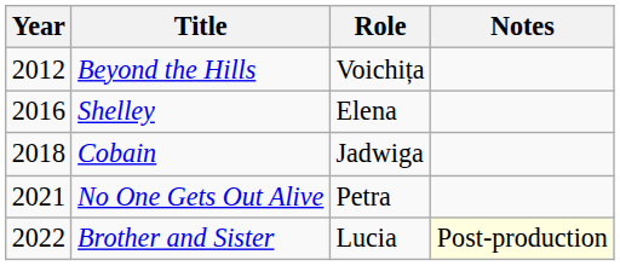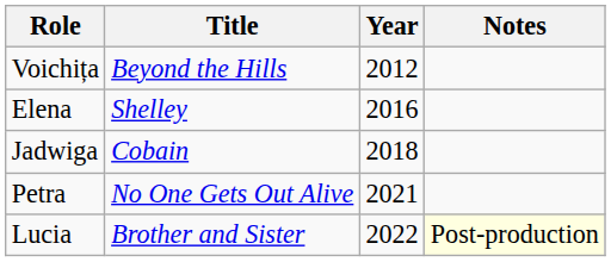 <table class="wikitable sortable">
 <tr>
+<th>Role</th>
+<th>Title</th>
 <th>Year</th>
-<th>Title</th>
-<th>Role</th>
 <th class="unsortable">Notes</th>
 </tr>
 <tr>
+<td>Voichița</td>
+<td><em><a href='#'>Beyond the Hills</a></em></td>
 <td>2012</td>
-<td><em><a href='#'>Beyond the Hills</a></em></td>
-<td>Voichița</td>
 <td></td>
 </tr>
 <tr>
+<td>Elena</td>
+<td><em><a href='#'>Shelley</a></em></td>
 <td>2016</td>
-<td><em><a href='#'>Shelley</a></em></td>
-<td>Elena</td>
 <td></td>
 </tr>
 <tr>
+<td>Jadwiga</td>
+<td><em><a href='#'>Cobain</a></em></td>
 <td>2018</td>
-<td><em><a href='#'>Cobain</a></em></td>
-<td>Jadwiga</td>
 <td></td>
 </tr>
 <tr>
+<td>Petra</td>
+<td><em><a href='#'>No One Gets Out Alive</a></em></td>
 <td>2021</td>
-<td><em><a href='#'>No One Gets Out Alive</a></em></td>
-<td>Petra</td>
 <td></td>
 </tr>
 <tr>
+<td>Lucia</td>
+<td><em><a href='#'>Brother and Sister</a></em></td>
 <td>2022</td>
-<td><em><a href='#'>Brother and Sister</a></em></td>
-<td>Lucia</td>
 <td style="background: lightyellow;">Post-production</td>
 </tr>
 </table>
